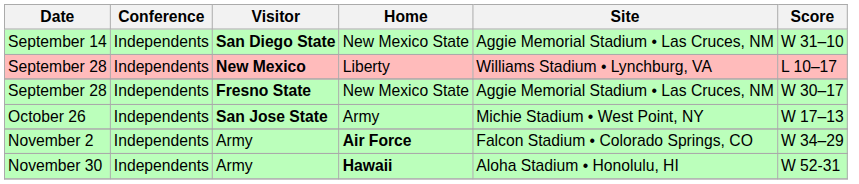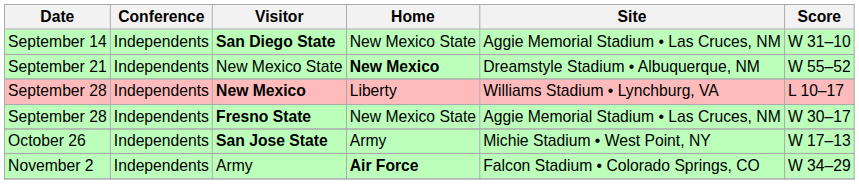 <table class="wikitable">
 <tr>
 <th>Date</th>
 <th>Conference</th>
 <th>Visitor</th>
 <th>Home</th>
 <th>Site</th>
 <th>Score</th>
 </tr>
 <tr style="background:#bfb">
 <td>September 14</td>
 <td>Independents</td>
 <td><strong>San Diego State</strong></td>
 <td>New Mexico State</td>
 <td>Aggie Memorial Stadium • Las Cruces, NM</td>
 <td>W 31–10</td>
 </tr>
 <tr>
+</tr>
+<tr style="background:#bfb">
+<td>September 21</td>
+<td>Independents</td>
+<td>New Mexico State</td>
+<td><strong>New Mexico</strong></td>
+<td>Dreamstyle Stadium • Albuquerque, NM</td>
+<td>W 55–52</td>
 </tr>
 <tr>
 </tr>
 <tr style="background:#fbb">
 <td>September 28</td>
 <td>Independents</td>
 <td><strong>New Mexico</strong></td>
 <td>Liberty</td>
 <td>Williams Stadium • Lynchburg, VA</td>
 <td>L 10–17</td>
 </tr>
 <tr>
 </tr>
 <tr style="background:#bfb">
 <td>September 28</td>
 <td>Independents</td>
 <td><strong>Fresno State</strong></td>
 <td>New Mexico State</td>
 <td>Aggie Memorial Stadium • Las Cruces, NM</td>
 <td>W 30–17</td>
 </tr>
 <tr>
 </tr>
 <tr style="background:#bfb">
 <td>October 26</td>
 <td>Independents</td>
 <td><strong>San Jose State</strong></td>
 <td>Army</td>
 <td>Michie Stadium • West Point, NY</td>
 <td>W 17–13</td>
 </tr>
 <tr>
 </tr>
 <tr style="background:#bfb">
 <td>November 2</td>
 <td>Independents</td>
 <td>Army</td>
 <td><strong>Air Force</strong></td>
 <td>Falcon Stadium • Colorado Springs, CO</td>
 <td>W 34–29</td>
 </tr>
 <tr>
 </tr>
-<tr style="background:#bfb">
-<td>November 30</td>
-<td>Independents</td>
-<td>Army</td>
-<td><strong>Hawaii</strong></td>
-<td>Aloha Stadium • Honolulu, HI</td>
-<td>W 52-31</td>
-</tr>
 <tr>
 </tr>
 </table>
